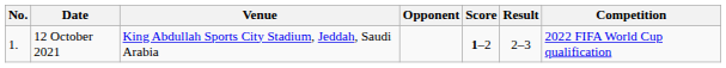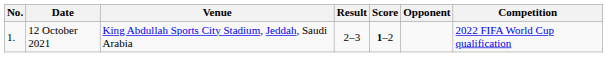 <table class="wikitable">
 <tr>
 <th>No.</th>
 <th>Date</th>
 <th>Venue</th>
+<th>Result</th>
+<th>Score</th>
 <th>Opponent</th>
-<th>Score</th>
-<th>Result</th>
 <th>Competition</th>
 </tr>
 <tr>
 <td>1.</td>
 <td>12 October 2021</td>
 <td><a href='#'>King Abdullah Sports City Stadium</a>, <a href='#'>Jeddah</a>, Saudi Arabia</td>
+<td align="center">2–3</td>
+<td align=center><strong>1</strong>–2</td>
 <td></td>
-<td align=center><strong>1</strong>–2</td>
-<td align="center">2–3</td>
 <td><a href='#'>2022 FIFA World Cup qualification</a></td>
 </tr>
 </table>
